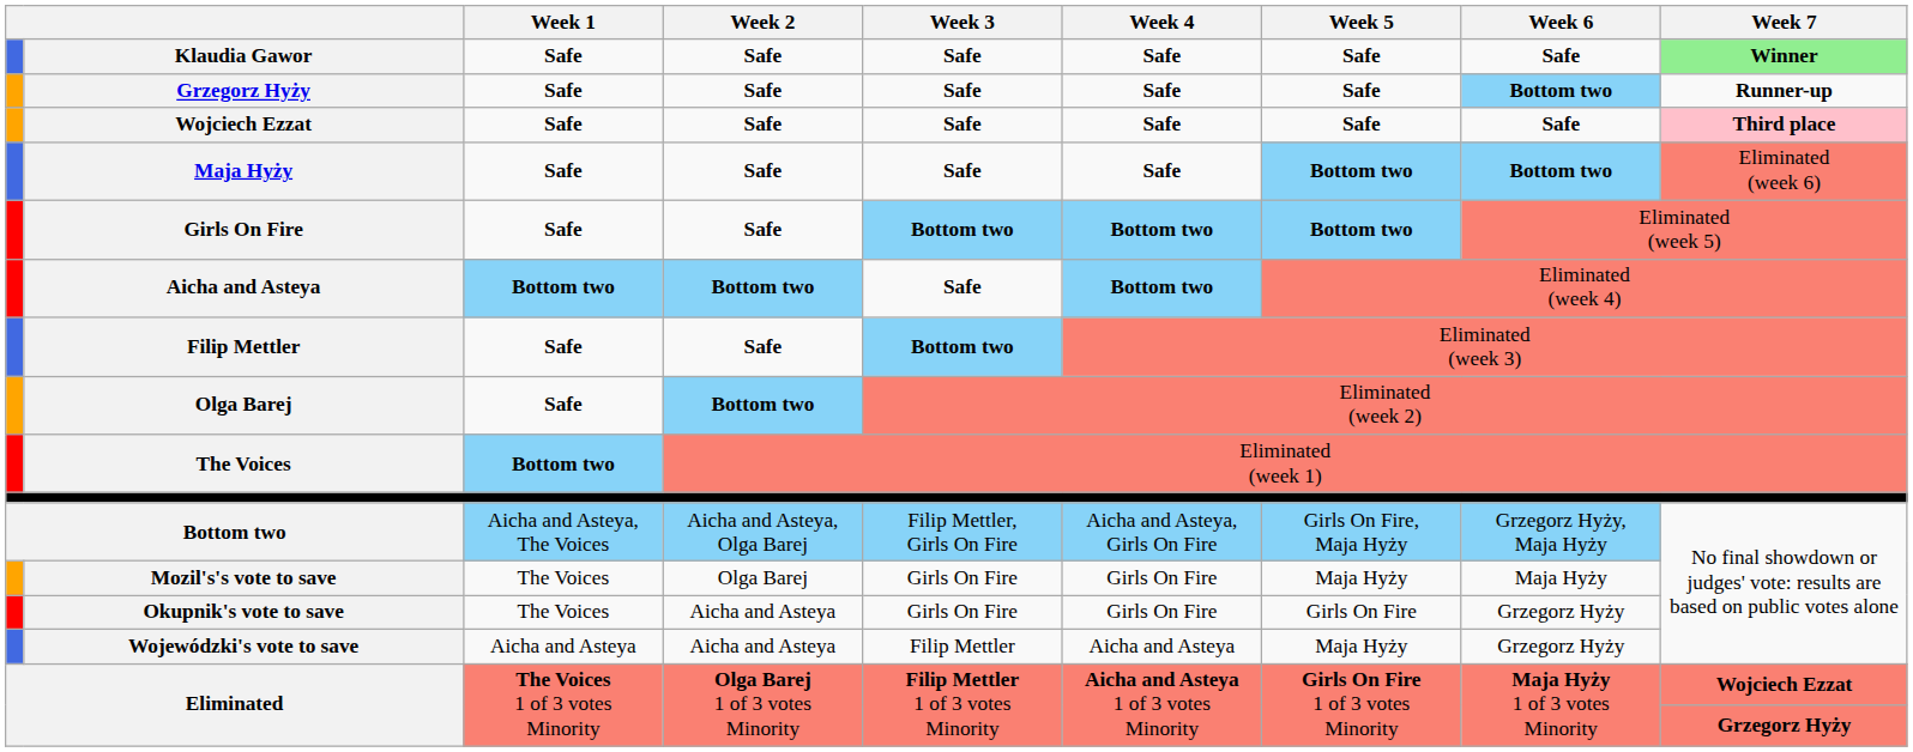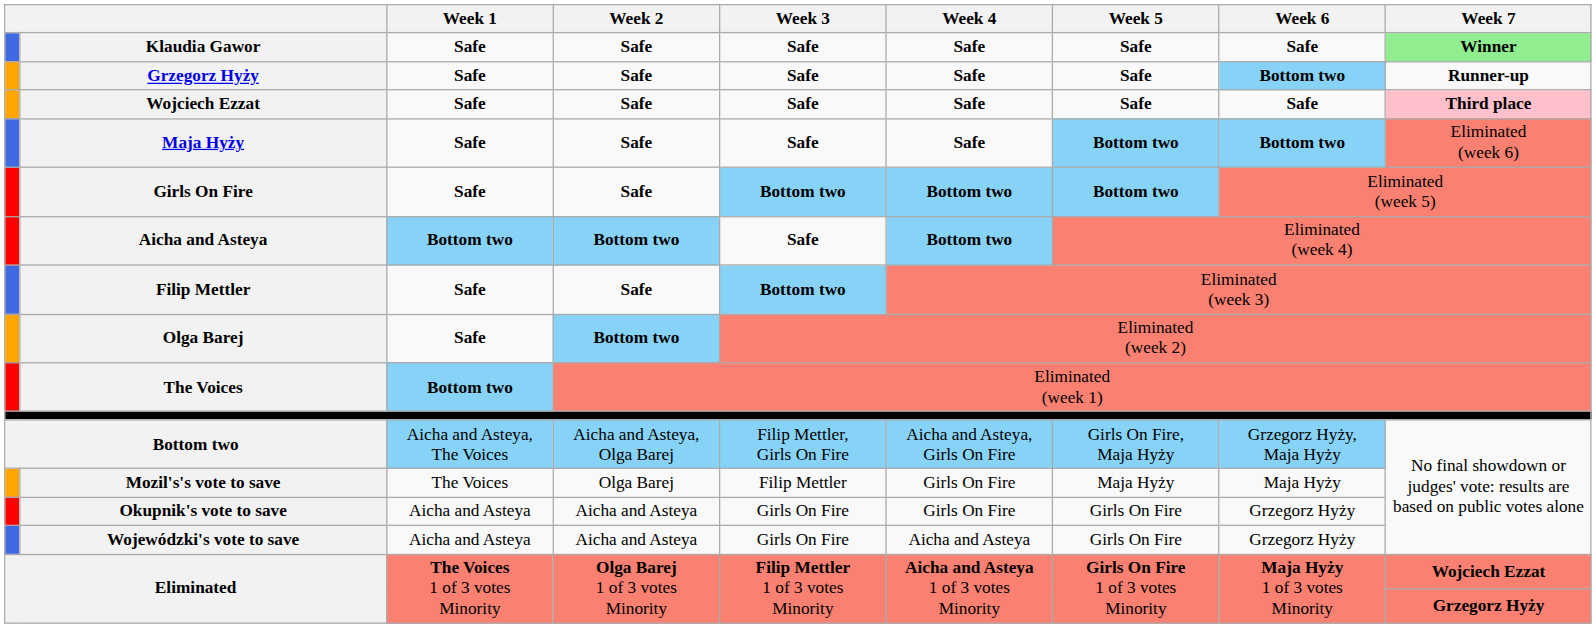 <table class="wikitable" style="text-align:center; font-size:85%">
 <tr>
 <th style="width:19.5%"  colspan=2></th>
 <th style="width:8.5%">Week 1</th>
 <th style="width:8.5%">Week 2</th>
 <th style="width:8.5%">Week 3</th>
 <th style="width:8.5%">Week 4</th>
 <th style="width:8.5%">Week 5</th>
 <th style="width:8.5%">Week 6</th>
 <th style="width:10.5%">Week 7</th>
 </tr>
 <tr>
 <th style="background:#4169E1"></th>
 <th>Klaudia Gawor</th>
 <td><strong>Safe</strong></td>
 <td><strong>Safe</strong></td>
 <td><strong>Safe</strong></td>
 <td><strong>Safe</strong></td>
 <td><strong>Safe</strong></td>
 <td><strong>Safe</strong></td>
 <td style="background:lightgreen"><strong>Winner</strong></td>
 </tr>
 <tr>
 <th style="background:#FFA500"></th>
 <th><a href='#'>Grzegorz Hyży</a></th>
 <td><strong>Safe</strong></td>
 <td><strong>Safe</strong></td>
 <td><strong>Safe</strong></td>
 <td><strong>Safe</strong></td>
 <td><strong>Safe</strong></td>
 <td style="background:#87D3F8"><strong>Bottom two</strong></td>
 <td><strong>Runner-up</strong></td>
 </tr>
 <tr>
 <th style="background:#FFA500"></th>
 <th>Wojciech Ezzat</th>
 <td><strong>Safe</strong></td>
 <td><strong>Safe</strong></td>
 <td><strong>Safe</strong></td>
 <td><strong>Safe</strong></td>
 <td><strong>Safe</strong></td>
 <td><strong>Safe</strong></td>
 <td style="background:pink"><strong>Third place</strong></td>
 </tr>
 <tr>
 <th style="background:#4169E1"></th>
 <th><a href='#'>Maja Hyży</a></th>
 <td><strong>Safe</strong></td>
 <td><strong>Safe</strong></td>
 <td><strong>Safe</strong></td>
 <td><strong>Safe</strong></td>
 <td style="background:#87D3F8"><strong>Bottom two</strong></td>
 <td style="background:#87D3F8"><strong>Bottom two</strong></td>
 <td colspan="1" style=background:salmon>Eliminated<br>(week 6)</td>
 </tr>
 <tr>
 <th style="background:#FF0000"></th>
 <th>Girls On Fire</th>
 <td><strong>Safe</strong></td>
 <td><strong>Safe</strong></td>
 <td style="background:#87D3F8"><strong>Bottom two</strong></td>
 <td style="background:#87D3F8"><strong>Bottom two</strong></td>
 <td style="background:#87D3F8"><strong>Bottom two</strong></td>
 <td colspan="2" style=background:salmon>Eliminated<br>(week 5)</td>
 </tr>
 <tr>
 <th style="background:#FF0000"></th>
 <th>Aicha and Asteya</th>
 <td style="background:#87D3F8"><strong>Bottom two</strong></td>
 <td style="background:#87D3F8"><strong>Bottom two</strong></td>
 <td><strong>Safe</strong></td>
 <td style="background:#87D3F8"><strong>Bottom two</strong></td>
 <td colspan="3" style=background:salmon>Eliminated<br>(week 4)</td>
 </tr>
 <tr>
 <th style="background:#4169E1"></th>
 <th>Filip Mettler</th>
 <td><strong>Safe</strong></td>
 <td><strong>Safe</strong></td>
 <td style="background:#87D3F8"><strong>Bottom two</strong></td>
 <td colspan="4" style=background:salmon>Eliminated<br>(week 3)</td>
 </tr>
 <tr>
 <th style="background:#FFA500"></th>
 <th>Olga Barej</th>
 <td><strong>Safe</strong></td>
 <td style="background:#87D3F8"><strong>Bottom two</strong></td>
 <td colspan="5" style=background:salmon>Eliminated<br>(week 2)</td>
 </tr>
 <tr>
 <th style="background:#FF0000"></th>
 <th>The Voices</th>
 <td style="background:#87D3F8"><strong>Bottom two</strong></td>
 <td colspan="6" style=background:salmon>Eliminated<br>(week 1)</td>
 </tr>
 <tr>
 <td style="background:#000000" colspan="10"></td>
 </tr>
 <tr>
 <th colspan=2>Bottom two</th>
 <td style="background:#87D3F8">Aicha and Asteya,<br>The Voices</td>
 <td style="background:#87D3F8">Aicha and Asteya,<br>Olga Barej</td>
 <td style="background:#87D3F8">Filip Mettler,<br>Girls On Fire</td>
 <td style="background:#87D3F8">Aicha and Asteya,<br>Girls On Fire</td>
 <td style="background:#87D3F8">Girls On Fire,<br>Maja Hyży</td>
 <td style="background:#87D3F8">Grzegorz Hyży,<br>Maja Hyży</td>
 <td rowspan="4">No final showdown or judges' vote: results are based on public votes alone</td>
 </tr>
 <tr>
 <th style="background:#FFA500"></th>
 <th>Mozil's's vote to save</th>
 <td>The Voices</td>
 <td>Olga Barej</td>
-<td>Girls On Fire</td>
+<td>Filip Mettler</td>
 <td>Girls On Fire</td>
 <td>Maja Hyży</td>
 <td>Maja Hyży</td>
 </tr>
 <tr>
 <th style="background:#FF0000"></th>
 <th>Okupnik's vote to save</th>
-<td>The Voices</td>
+<td>Aicha and Asteya</td>
 <td>Aicha and Asteya</td>
 <td>Girls On Fire</td>
 <td>Girls On Fire</td>
 <td>Girls On Fire</td>
 <td>Grzegorz Hyży</td>
 </tr>
 <tr>
 <th style="background:#4169E1"></th>
 <th>Wojewódzki's vote to save</th>
 <td>Aicha and Asteya</td>
 <td>Aicha and Asteya</td>
-<td>Filip Mettler</td>
+<td>Girls On Fire</td>
 <td>Aicha and Asteya</td>
-<td>Maja Hyży</td>
+<td>Girls On Fire</td>
 <td>Grzegorz Hyży</td>
 </tr>
 <tr>
 <th colspan=2 rowspan=3>Eliminated</th>
 <td rowspan="2" style=background:salmon><strong>The Voices</strong><br>1 of 3 votes<br>Minority</td>
 <td rowspan="2" style=background:salmon><strong>Olga Barej</strong><br>1 of 3 votes<br>Minority</td>
 <td rowspan="2" style=background:salmon><strong>Filip Mettler</strong><br>1 of 3 votes<br>Minority</td>
 <td rowspan="2" style=background:salmon><strong>Aicha and Asteya</strong><br>1 of 3 votes<br>Minority</td>
 <td rowspan="2" style=background:salmon><strong>Girls On Fire</strong><br>1 of 3 votes<br>Minority</td>
 <td rowspan="2" style=background:salmon><strong>Maja Hyży</strong><br>1 of 3 votes<br>Minority</td>
 <td style=background:salmon><strong>Wojciech Ezzat</strong></td>
 </tr>
 <tr>
 <td style=background:salmon><strong>Grzegorz Hyży</strong></td>
 </tr>
 </table>
